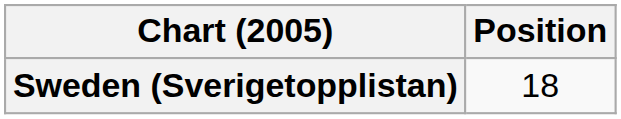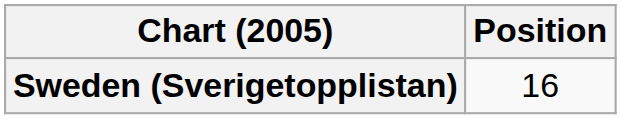 <table class="wikitable plainrowheaders" style="text-align:center">
 <tr>
 <th scope="col">Chart (2005)</th>
 <th scope="col">Position</th>
 </tr>
 <tr>
 <th scope="row">Sweden (Sverigetopplistan)</th>
-<td>18</td>
+<td>16</td>
 </tr>
 </table>
